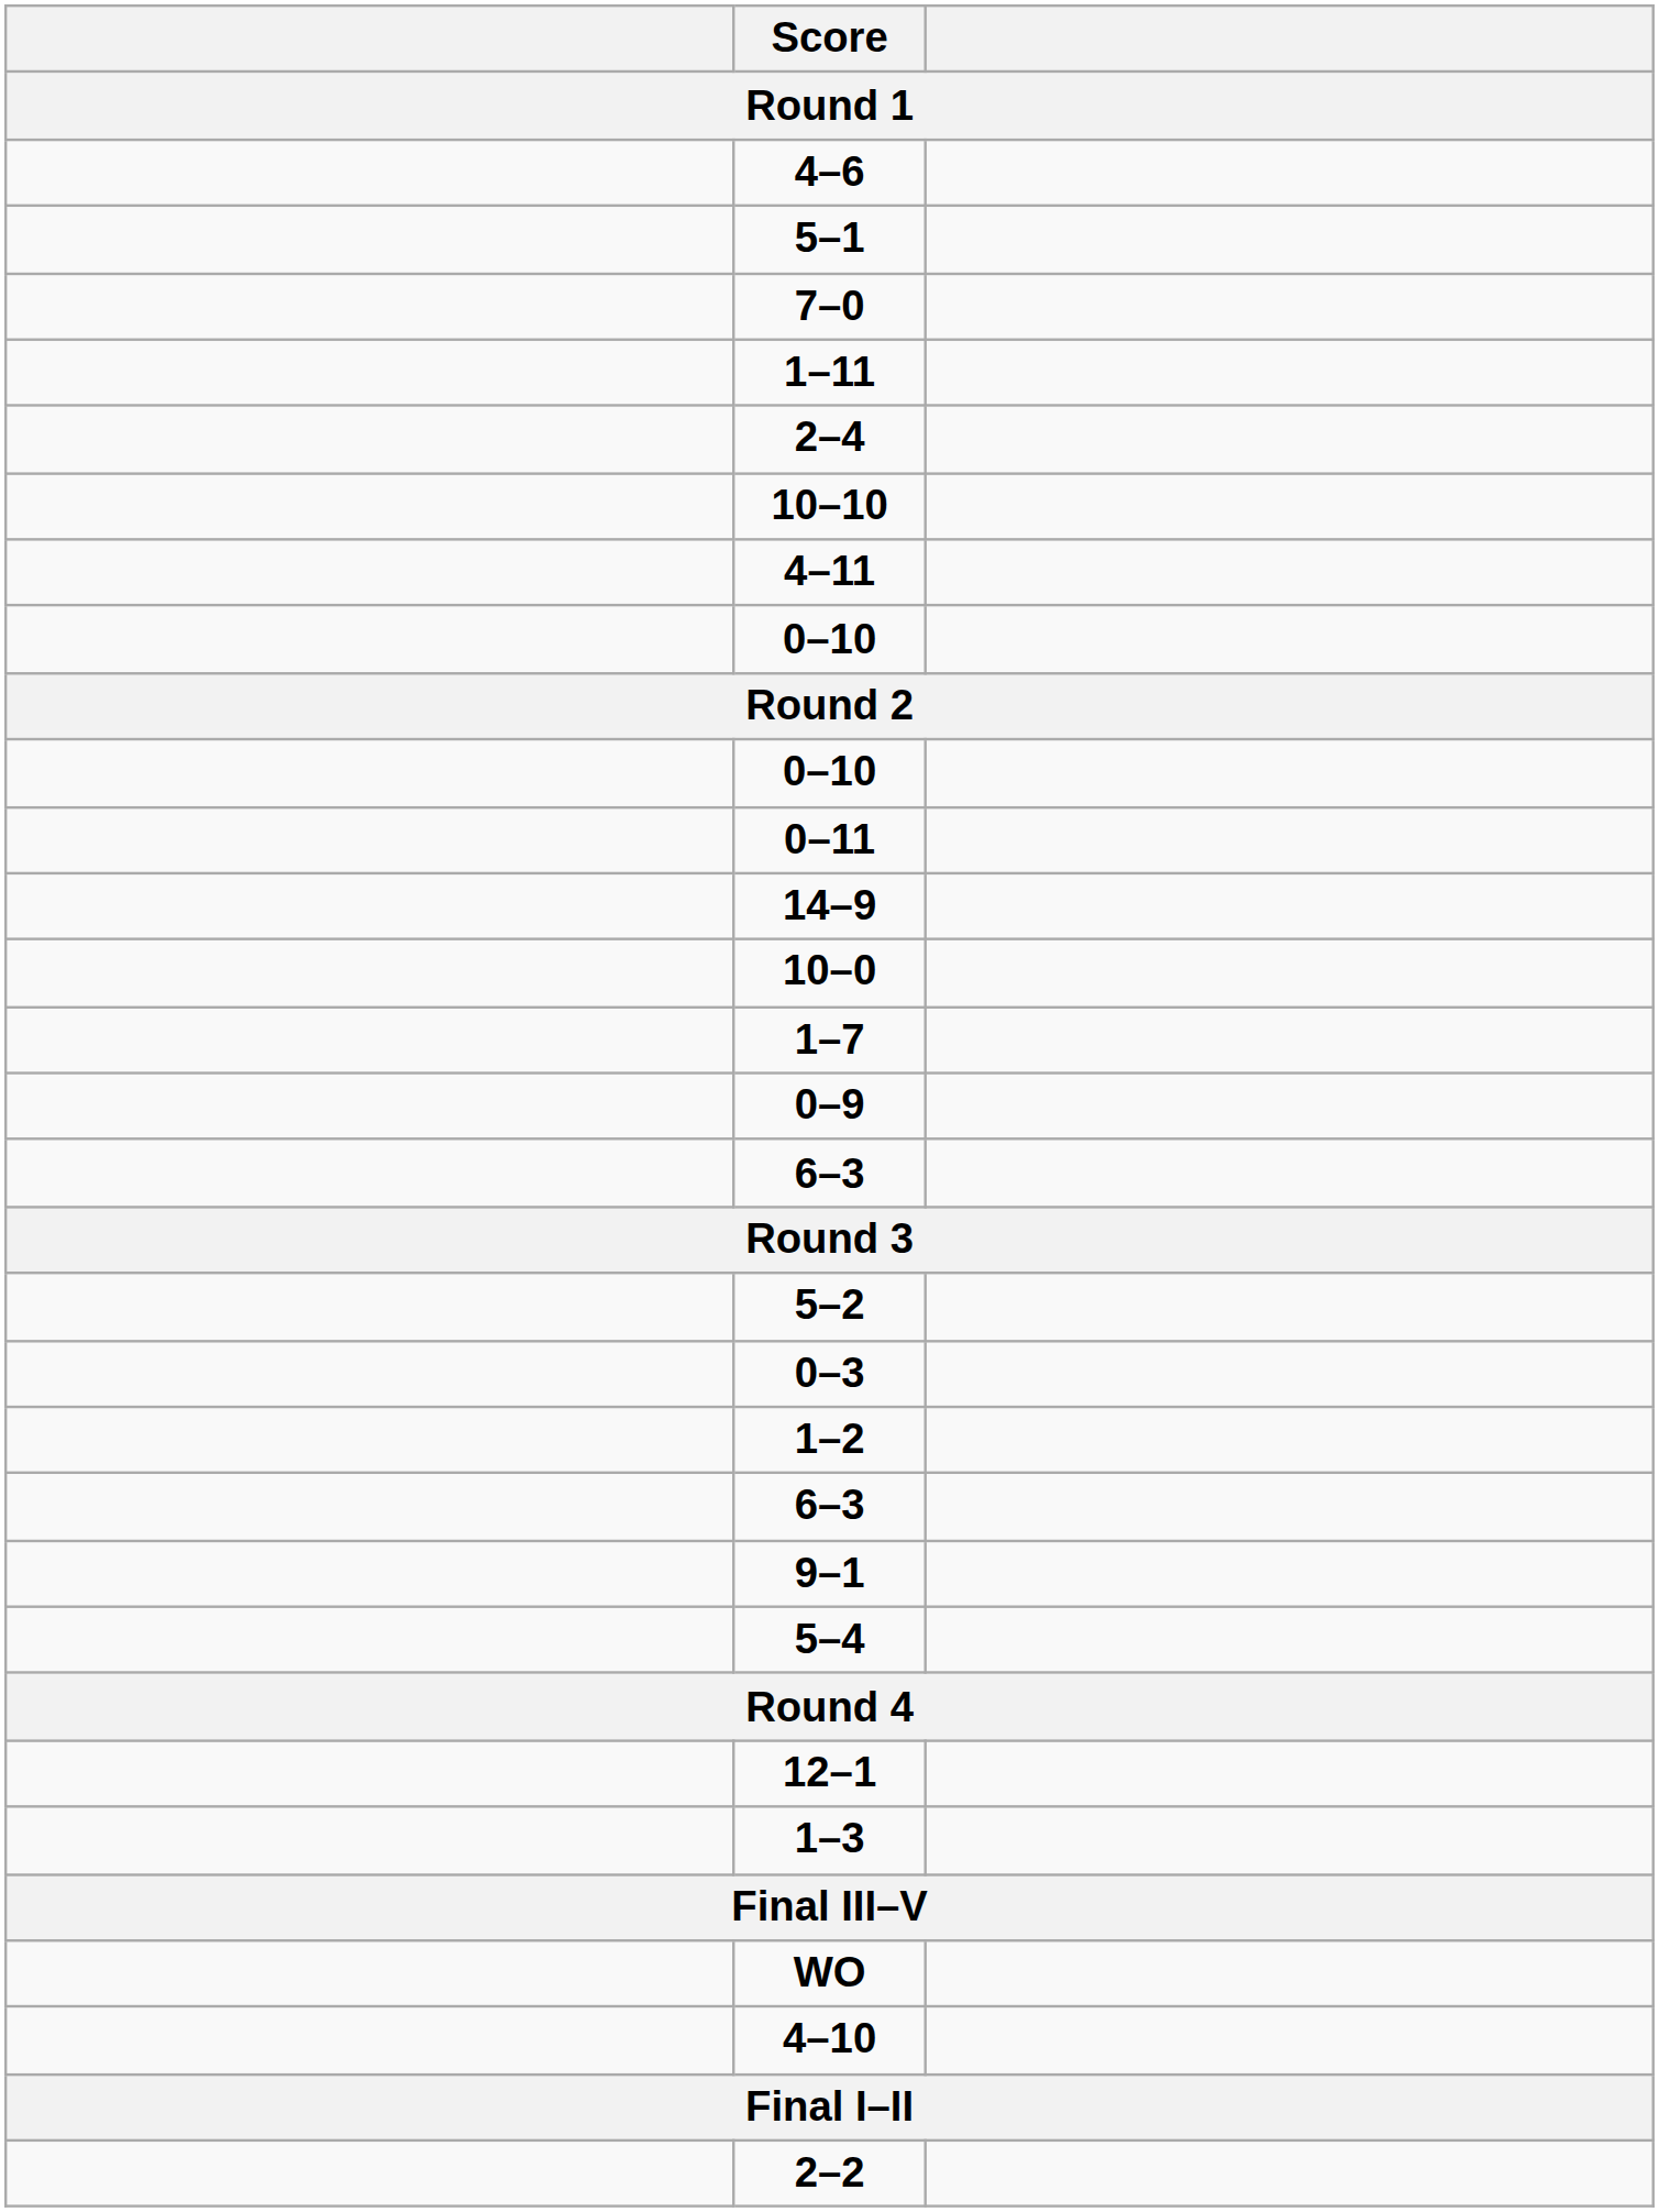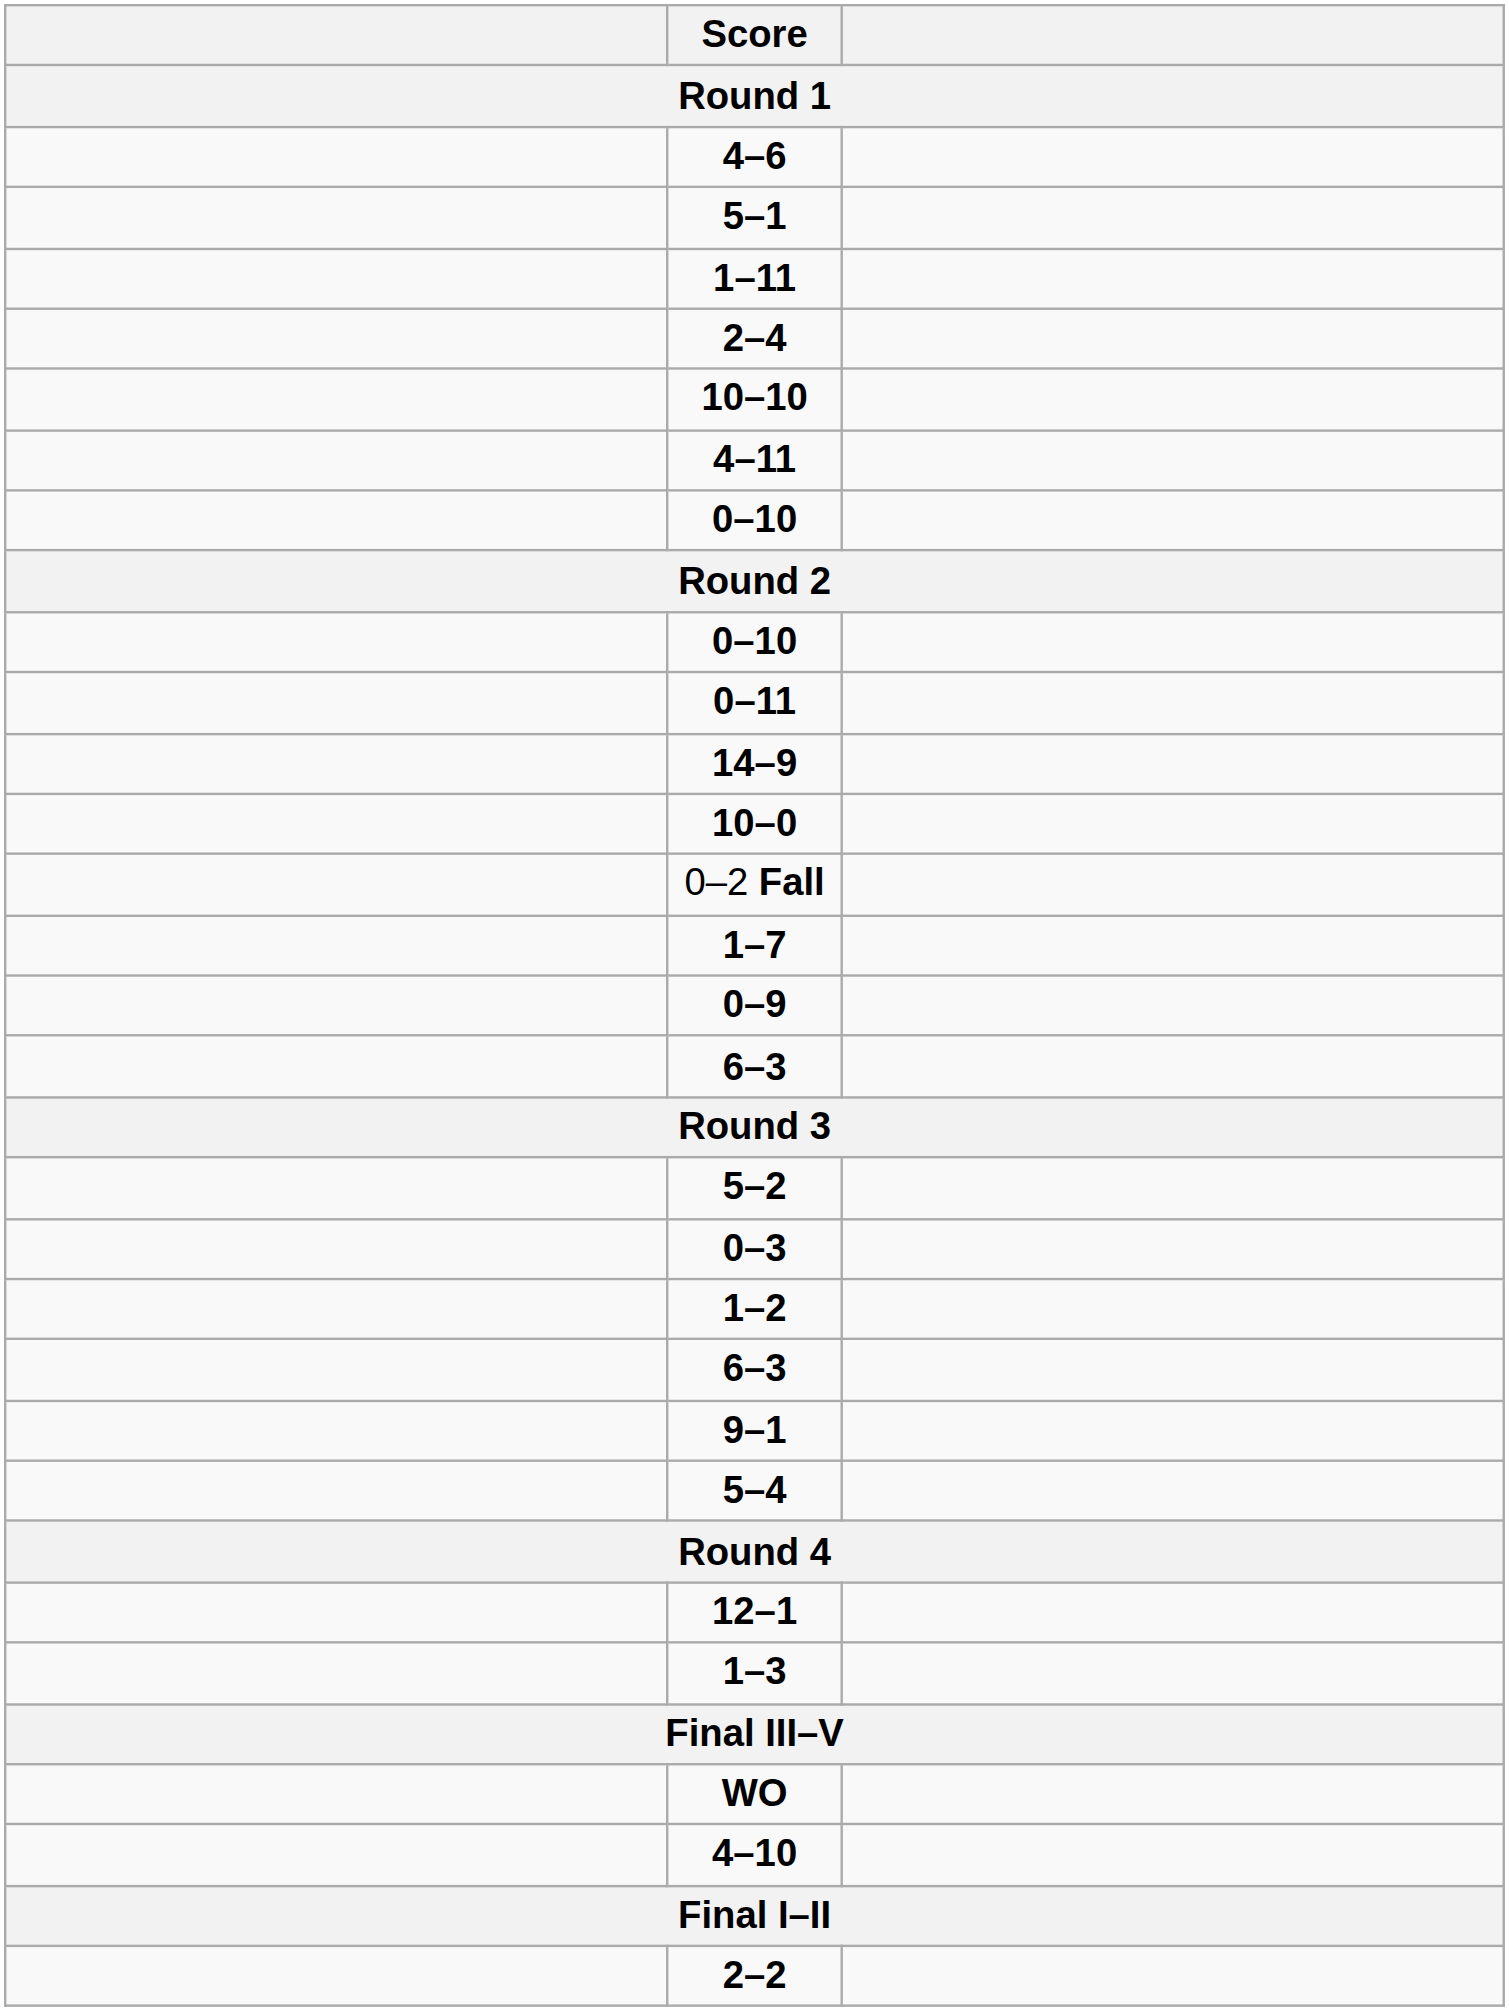 <table class="wikitable" style="text-align: left;">
 <tr>
 <th align="right" width="270"></th>
 <th width="65">Score</th>
 <th align="left" width="270"></th>
 </tr>
 <tr>
 <th colspan="3">Round 1</th>
 </tr>
 <tr>
 <td></td>
 <td align=center><strong>4–6</strong></td>
 <td><strong></strong></td>
 </tr>
 <tr>
 <td><strong></strong></td>
 <td align=center><strong>5–1</strong></td>
-<td></td>
-</tr>
-<tr>
-<td><strong></strong></td>
-<td align=center><strong>7–0</strong></td>
 <td></td>
 </tr>
 <tr>
 <td></td>
 <td align=center><strong>1–11</strong></td>
 <td><strong></strong></td>
 </tr>
 <tr>
 <td></td>
 <td align=center><strong>2–4</strong></td>
 <td><strong></strong></td>
 </tr>
 <tr>
 <td><strong></strong></td>
 <td align=center><strong>10–10</strong></td>
 <td></td>
 </tr>
 <tr>
 <td></td>
 <td align=center><strong>4–11</strong></td>
 <td><strong></strong></td>
 </tr>
 <tr>
 <td></td>
 <td align=center><strong>0–10</strong></td>
 <td><strong></strong></td>
 </tr>
 <tr>
 <th colspan="3">Round 2</th>
 </tr>
 <tr>
 <td></td>
 <td align=center><strong>0–10</strong></td>
 <td><strong></strong></td>
 </tr>
 <tr>
 <td></td>
 <td align=center><strong>0–11</strong></td>
 <td><strong></strong></td>
 </tr>
 <tr>
 <td><strong></strong></td>
 <td align=center><strong>14–9</strong></td>
 <td></td>
 </tr>
 <tr>
 <td><strong></strong></td>
 <td align=center><strong>10–0</strong></td>
 <td></td>
+</tr>
+<tr>
+<td></td>
+<td align=center>0–2 <strong>Fall</strong></td>
+<td><strong></strong></td>
 </tr>
 <tr>
 <td></td>
 <td align=center><strong>1–7</strong></td>
 <td><strong></strong></td>
 </tr>
 <tr>
 <td></td>
 <td align=center><strong>0–9</strong></td>
 <td><strong></strong></td>
 </tr>
 <tr>
 <td><strong></strong></td>
 <td align=center><strong>6–3</strong></td>
 <td></td>
 </tr>
 <tr>
 <th colspan="3">Round 3</th>
 </tr>
 <tr>
 <td><strong></strong></td>
 <td align=center><strong>5–2</strong></td>
 <td></td>
 </tr>
 <tr>
 <td></td>
 <td align=center><strong>0–3</strong></td>
 <td><strong></strong></td>
 </tr>
 <tr>
 <td></td>
 <td align=center><strong>1–2</strong></td>
 <td><strong></strong></td>
 </tr>
 <tr>
 <td><strong></strong></td>
 <td align=center><strong>6–3</strong></td>
 <td></td>
 </tr>
 <tr>
 <td><strong></strong></td>
 <td align=center><strong>9–1</strong></td>
 <td></td>
 </tr>
 <tr>
 <td><strong></strong></td>
 <td align=center><strong>5–4</strong></td>
 <td></td>
 </tr>
 <tr>
 <th colspan="3">Round 4</th>
 </tr>
 <tr>
 <td><strong></strong></td>
 <td align=center><strong>12–1</strong></td>
 <td></td>
 </tr>
 <tr>
 <td></td>
 <td align=center><strong>1–3</strong></td>
 <td><strong></strong></td>
 </tr>
 <tr>
 <th colspan="3">Final III–V</th>
 </tr>
 <tr>
 <td><strong></strong></td>
 <td align=center><strong>WO</strong></td>
 <td></td>
 </tr>
 <tr>
 <td></td>
 <td align=center><strong>4–10</strong></td>
 <td><strong></strong></td>
 </tr>
 <tr>
 <th colspan="3">Final I–II</th>
 </tr>
 <tr>
 <td><strong></strong></td>
 <td align=center><strong>2–2</strong></td>
 <td></td>
 </tr>
 </table>
